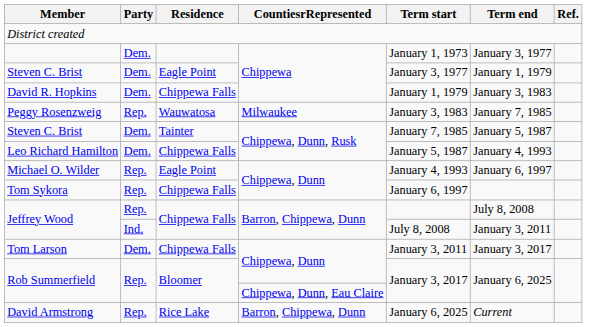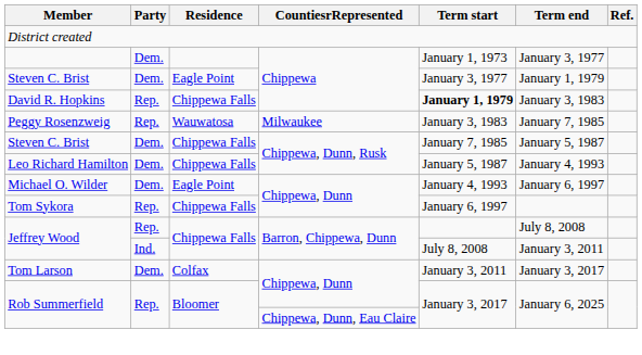 <table class="wikitable">
 <tr>
 <th>Member</th>
 <th>Party</th>
 <th>Residence</th>
 <th>CountiesrRepresented</th>
 <th>Term start</th>
 <th>Term end</th>
 <th>Ref.</th>
 </tr>
 <tr>
 <td colspan="7"><em>District created</em></td>
 </tr>
 <tr>
 <td></td>
 <td><a href='#'>Dem.</a></td>
 <td></td>
 <td rowspan="3"><a href='#'>Chippewa</a></td>
 <td>January 1, 1973</td>
 <td>January 3, 1977</td>
 <td></td>
 </tr>
 <tr>
 <td><a href='#'>Steven C. Brist</a></td>
 <td><a href='#'>Dem.</a></td>
 <td><a href='#'>Eagle Point</a></td>
 <td>January 3, 1977</td>
 <td>January 1, 1979</td>
 <td></td>
 </tr>
 <tr>
 <td><a href='#'>David R. Hopkins</a></td>
-<td><a href='#'>Dem.</a></td>
+<td><a href='#'>Rep.</a></td>
 <td><a href='#'>Chippewa Falls</a></td>
-<td>January 1, 1979</td>
+<td><strong>January 1, 1979</strong></td>
 <td>January 3, 1983</td>
 <td></td>
 </tr>
 <tr>
 <td><a href='#'>Peggy Rosenzweig</a></td>
 <td><a href='#'>Rep.</a></td>
 <td><a href='#'>Wauwatosa</a></td>
 <td><a href='#'>Milwaukee</a></td>
 <td>January 3, 1983</td>
 <td>January 7, 1985</td>
 <td></td>
 </tr>
 <tr>
 <td><a href='#'>Steven C. Brist</a></td>
 <td><a href='#'>Dem.</a></td>
-<td><a href='#'>Tainter</a></td>
+<td><a href='#'>Chippewa Falls</a></td>
 <td rowspan="2"><a href='#'>Chippewa</a>, <a href='#'>Dunn</a>, <a href='#'>Rusk</a></td>
 <td>January 7, 1985</td>
 <td>January 5, 1987</td>
 <td></td>
 </tr>
 <tr>
 <td><a href='#'>Leo Richard Hamilton</a></td>
 <td><a href='#'>Dem.</a></td>
 <td><a href='#'>Chippewa Falls</a></td>
 <td>January 5, 1987</td>
 <td>January 4, 1993</td>
 <td></td>
 </tr>
 <tr>
 <td><a href='#'>Michael O. Wilder</a></td>
-<td><a href='#'>Rep.</a></td>
+<td><a href='#'>Dem.</a></td>
 <td><a href='#'>Eagle Point</a></td>
 <td rowspan="2"><a href='#'>Chippewa</a>, <a href='#'>Dunn</a></td>
 <td>January 4, 1993</td>
 <td>January 6, 1997</td>
 <td></td>
 </tr>
 <tr>
 <td><a href='#'>Tom Sykora</a></td>
 <td><a href='#'>Rep.</a></td>
 <td><a href='#'>Chippewa Falls</a></td>
 <td>January 6, 1997</td>
 <td></td>
 <td></td>
 </tr>
 <tr>
 <td rowspan="2"><a href='#'>Jeffrey Wood</a></td>
 <td><a href='#'>Rep.</a></td>
 <td rowspan="2"><a href='#'>Chippewa Falls</a></td>
 <td rowspan="2"><a href='#'>Barron</a>, <a href='#'>Chippewa</a>, <a href='#'>Dunn</a></td>
 <td></td>
 <td>July 8, 2008</td>
 <td></td>
 </tr>
 <tr>
 <td valign="top" ><a href='#'>Ind.</a></td>
 <td>July 8, 2008</td>
 <td>January 3, 2011</td>
 <td></td>
 </tr>
 <tr>
 <td><a href='#'>Tom Larson</a></td>
 <td><a href='#'>Dem.</a></td>
-<td><a href='#'>Chippewa Falls</a></td>
+<td><a href='#'>Colfax</a></td>
 <td rowspan="2"><a href='#'>Chippewa</a>, <a href='#'>Dunn</a></td>
 <td>January 3, 2011</td>
 <td>January 3, 2017</td>
 <td></td>
 </tr>
 <tr style="height:2em">
 <td rowspan="2"><a href='#'>Rob Summerfield</a></td>
 <td rowspan="2" ><a href='#'>Rep.</a></td>
 <td rowspan="2"><a href='#'>Bloomer</a></td>
 <td rowspan="2">January 3, 2017</td>
 <td rowspan="2">January 6, 2025</td>
 <td rowspan="2"></td>
 </tr>
 <tr>
 <td><a href='#'>Chippewa</a>, <a href='#'>Dunn</a>, <a href='#'>Eau Claire</a></td>
 </tr>
-<tr>
-<td><a href='#'>David Armstrong</a></td>
-<td><a href='#'>Rep.</a></td>
-<td><a href='#'>Rice Lake</a></td>
-<td><a href='#'>Barron</a>, <a href='#'>Chippewa</a>, <a href='#'>Dunn</a></td>
-<td>January 6, 2025</td>
-<td><em>Current</em></td>
-<td></td>
-</tr>
 </table>
